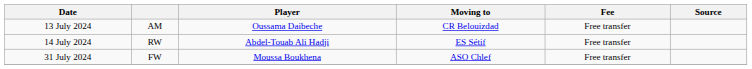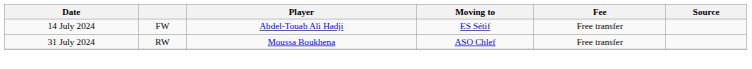 <table class="wikitable sortable" style="width:70%; text-align:center; font-size:85%; text-align:centre;">
 <tr>
 <th>Date</th>
 <th></th>
 <th>Player</th>
 <th>Moving to</th>
 <th>Fee</th>
 <th>Source</th>
 </tr>
 <tr>
-<td>13 July 2024</td>
-<td>AM</td>
-<td> <a href='#'>Oussama Daibeche</a></td>
-<td><a href='#'>CR Belouizdad</a></td>
-<td>Free transfer</td>
-<td></td>
-</tr>
-<tr>
 <td>14 July 2024</td>
-<td>RW</td>
+<td>FW</td>
 <td> <a href='#'>Abdel-Touab Ali Hadji</a></td>
 <td><a href='#'>ES Sétif</a></td>
 <td>Free transfer</td>
 <td></td>
 </tr>
 <tr>
 <td>31 July 2024</td>
-<td>FW</td>
+<td>RW</td>
 <td> <a href='#'>Moussa Boukhena</a></td>
 <td><a href='#'>ASO Chlef</a></td>
 <td>Free transfer</td>
 <td></td>
 </tr>
 <tr>
 </tr>
 </table>
